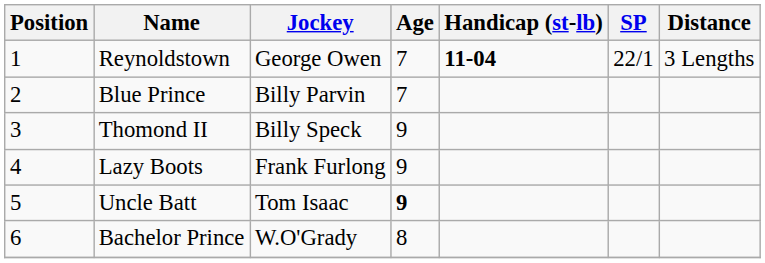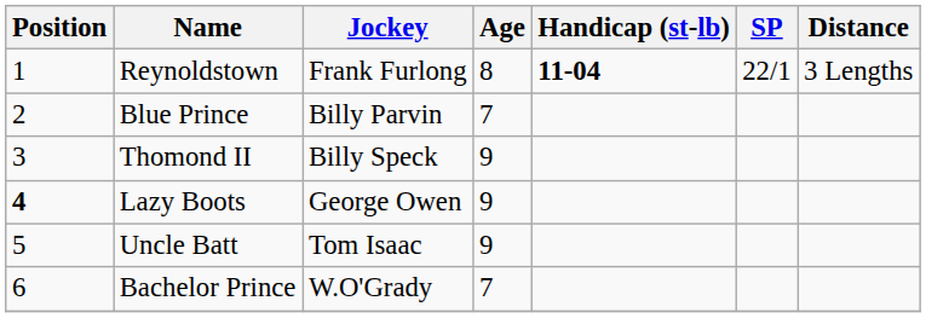 <table class="wikitable sortable">
 <tr>
 <th>Position</th>
 <th>Name</th>
 <th><a href='#'>Jockey</a></th>
 <th data-sort-type="number">Age</th>
 <th>Handicap (<a href='#'>st</a>-<a href='#'>lb</a>)</th>
 <th><a href='#'>SP</a></th>
 <th>Distance</th>
 </tr>
 <tr>
 <td>1</td>
 <td>Reynoldstown</td>
-<td>George Owen</td>
-<td>7</td>
+<td>Frank Furlong</td>
+<td>8</td>
 <td><strong>11-04</strong></td>
 <td>22/1</td>
 <td>3 Lengths</td>
 </tr>
 <tr>
 <td>2</td>
 <td>Blue Prince</td>
 <td>Billy Parvin</td>
 <td>7</td>
 <td></td>
 <td></td>
 <td></td>
 </tr>
 <tr>
 <td>3</td>
 <td>Thomond II</td>
 <td>Billy Speck</td>
 <td>9</td>
 <td></td>
 <td></td>
 <td></td>
 </tr>
 <tr>
-<td>4</td>
+<td><strong>4</strong></td>
 <td>Lazy Boots</td>
-<td>Frank Furlong</td>
+<td>George Owen</td>
 <td>9</td>
 <td></td>
 <td></td>
 <td></td>
 </tr>
 <tr>
 <td>5</td>
 <td>Uncle Batt</td>
 <td>Tom Isaac</td>
-<td><strong>9</strong></td>
+<td>9</td>
 <td></td>
 <td></td>
 <td></td>
 </tr>
 <tr>
 <td>6</td>
 <td>Bachelor Prince</td>
 <td>W.O'Grady</td>
-<td>8</td>
+<td>7</td>
 <td></td>
 <td></td>
 <td></td>
 </tr>
 <tr>
 </tr>
 </table>
